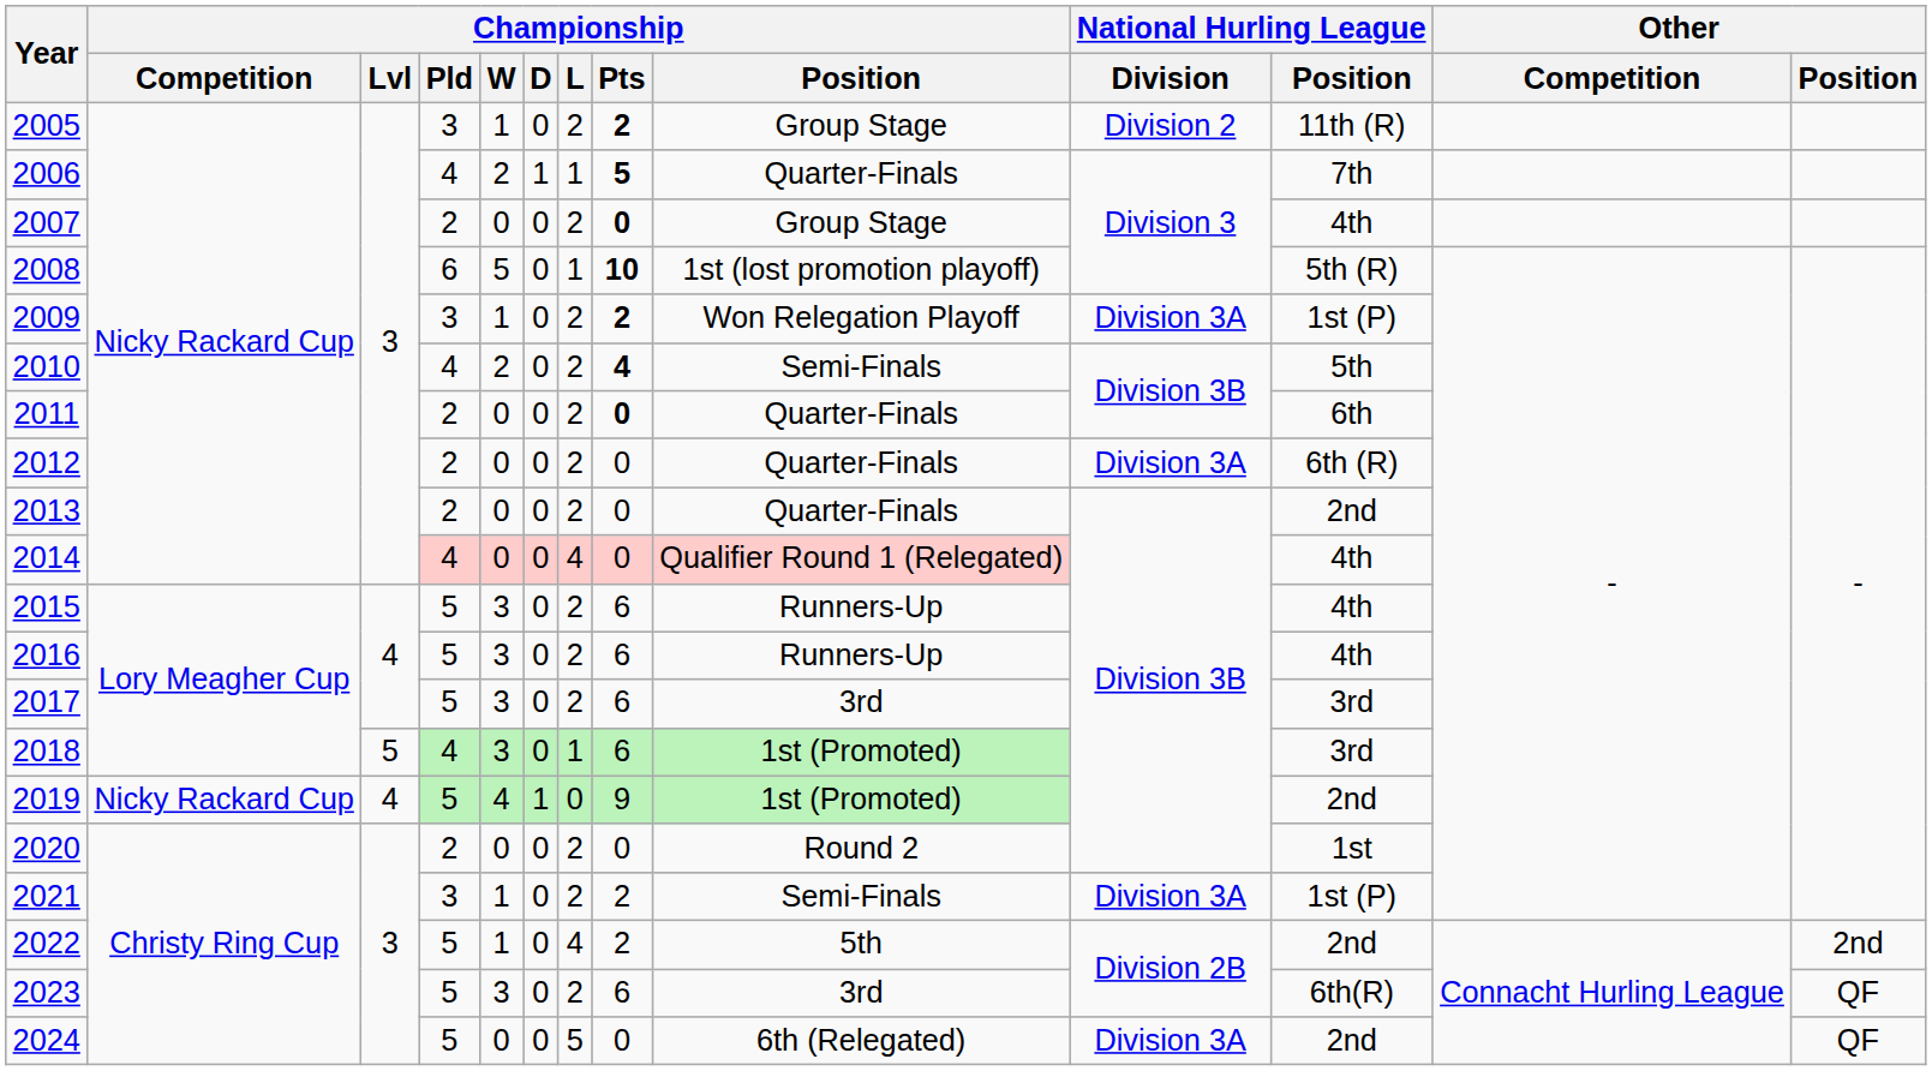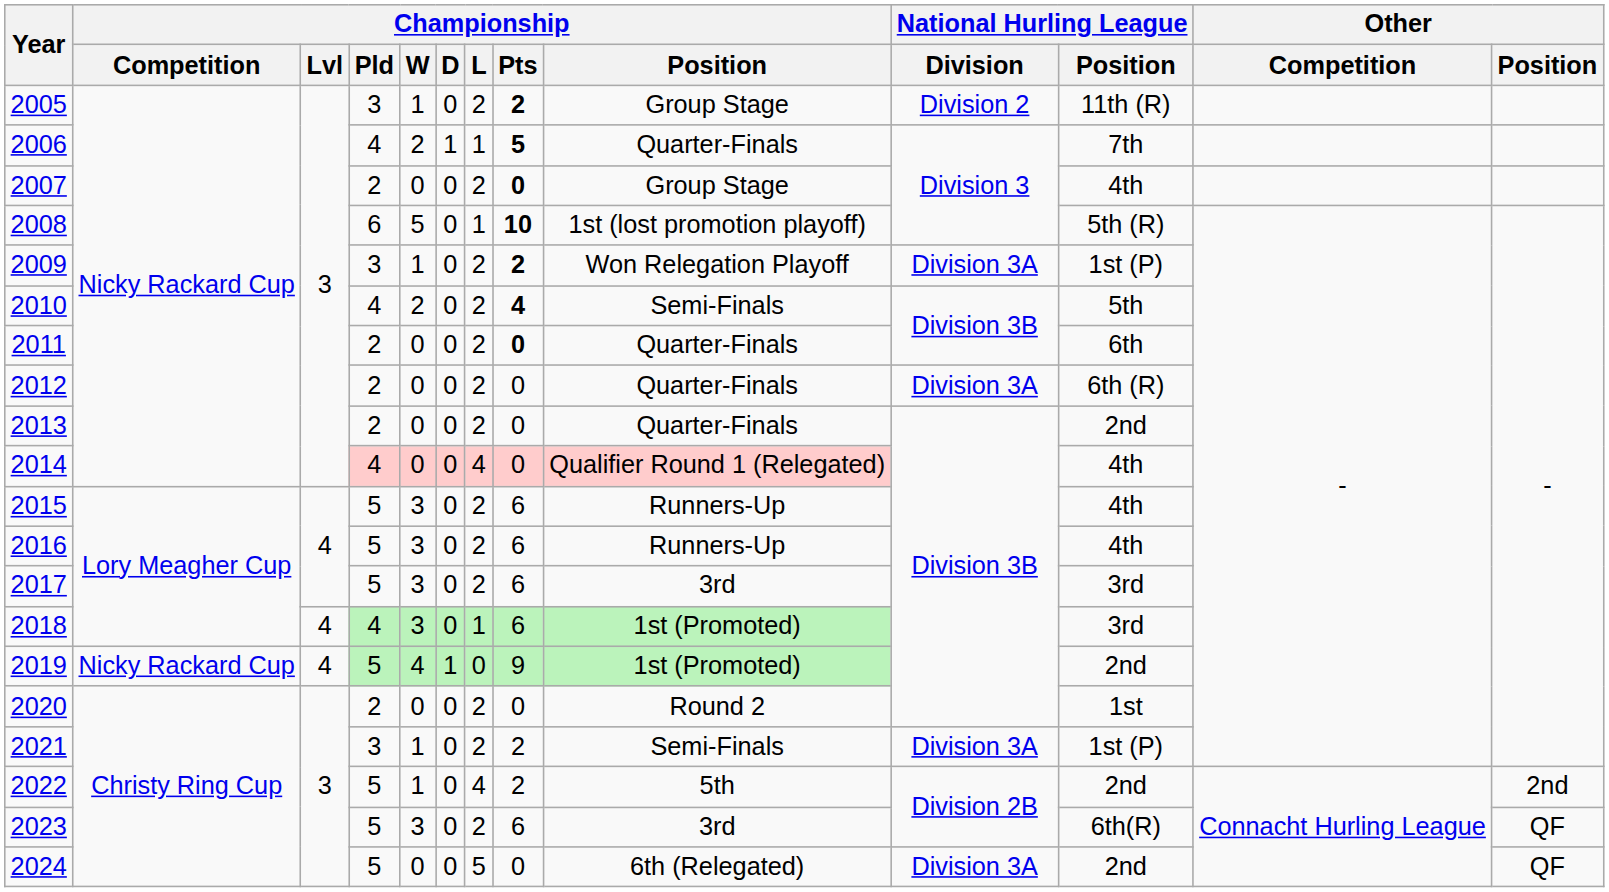 <table class="wikitable" style="text-align:center">
 <tr>
 <th rowspan="2">Year</th>
 <th colspan="8"><a href='#'>Championship</a></th>
 <th colspan="2"><a href='#'>National Hurling League</a></th>
 <th colspan="2">Other</th>
 </tr>
 <tr>
 <th>Competition</th>
 <th>Lvl</th>
 <th>Pld</th>
 <th>W</th>
 <th>D</th>
 <th>L</th>
 <th>Pts</th>
 <th>Position</th>
 <th>Division</th>
 <th>Position</th>
 <th>Competition</th>
 <th>Position</th>
 </tr>
 <tr>
 <td><a href='#'>2005</a></td>
 <td rowspan="10"><a href='#'>Nicky Rackard Cup</a></td>
 <td rowspan="10">3</td>
 <td>3</td>
 <td>1</td>
 <td>0</td>
 <td>2</td>
 <td><strong>2</strong></td>
 <td>Group Stage</td>
 <td><a href='#'>Division 2</a></td>
 <td>11th (R)</td>
 <td></td>
 <td></td>
 </tr>
 <tr>
 <td><a href='#'>2006</a></td>
 <td>4</td>
 <td>2</td>
 <td>1</td>
 <td>1</td>
 <td><strong>5</strong></td>
 <td>Quarter-Finals</td>
 <td rowspan="3"><a href='#'>Division 3</a></td>
 <td>7th</td>
 <td></td>
 <td></td>
 </tr>
 <tr>
 <td><a href='#'>2007</a></td>
 <td>2</td>
 <td>0</td>
 <td>0</td>
 <td>2</td>
 <td><strong>0</strong></td>
 <td>Group Stage</td>
 <td>4th</td>
 <td></td>
 <td></td>
 </tr>
 <tr>
 <td><a href='#'>2008</a></td>
 <td>6</td>
 <td>5</td>
 <td>0</td>
 <td>1</td>
 <td><strong>10</strong></td>
 <td>1st (lost promotion playoff)</td>
 <td>5th (R)</td>
 <td rowspan="14">-</td>
 <td rowspan="14">-</td>
 </tr>
 <tr>
 <td><a href='#'>2009</a></td>
 <td>3</td>
 <td>1</td>
 <td>0</td>
 <td>2</td>
 <td><strong>2</strong></td>
 <td>Won Relegation Playoff</td>
 <td rowspan="1"><a href='#'>Division 3A</a></td>
 <td>1st (P)</td>
 </tr>
 <tr>
 <td><a href='#'>2010</a></td>
 <td>4</td>
 <td>2</td>
 <td>0</td>
 <td>2</td>
 <td><strong>4</strong></td>
 <td>Semi-Finals</td>
 <td rowspan="2"><a href='#'>Division 3B</a></td>
 <td>5th</td>
 </tr>
 <tr>
 <td><a href='#'>2011</a></td>
 <td>2</td>
 <td>0</td>
 <td>0</td>
 <td>2</td>
 <td><strong>0</strong></td>
 <td>Quarter-Finals</td>
 <td>6th</td>
 </tr>
 <tr>
 <td><a href='#'>2012</a></td>
 <td>2</td>
 <td>0</td>
 <td>0</td>
 <td>2</td>
 <td>0</td>
 <td>Quarter-Finals</td>
 <td><a href='#'>Division 3A</a></td>
 <td>6th (R)</td>
 </tr>
 <tr>
 <td><a href='#'>2013</a></td>
 <td>2</td>
 <td>0</td>
 <td>0</td>
 <td>2</td>
 <td>0</td>
 <td>Quarter-Finals</td>
 <td rowspan="8"><a href='#'>Division 3B</a></td>
 <td>2nd</td>
 </tr>
 <tr>
 <td><a href='#'>2014</a></td>
 <td style="background:#FFCCCC">4</td>
 <td style="background:#FFCCCC">0</td>
 <td style="background:#FFCCCC">0</td>
 <td style="background:#FFCCCC">4</td>
 <td style="background:#FFCCCC">0</td>
 <td style="background:#FFCCCC">Qualifier Round 1 (Relegated)</td>
 <td>4th</td>
 </tr>
 <tr>
 <td><a href='#'>2015</a></td>
 <td rowspan="4"><a href='#'>Lory Meagher Cup</a></td>
 <td rowspan="3">4</td>
 <td>5</td>
 <td>3</td>
 <td>0</td>
 <td>2</td>
 <td>6</td>
 <td>Runners-Up</td>
 <td>4th</td>
 </tr>
 <tr>
 <td><a href='#'>2016</a></td>
 <td>5</td>
 <td>3</td>
 <td>0</td>
 <td>2</td>
 <td>6</td>
 <td>Runners-Up</td>
 <td>4th</td>
 </tr>
 <tr>
 <td><a href='#'>2017</a></td>
 <td>5</td>
 <td>3</td>
 <td>0</td>
 <td>2</td>
 <td>6</td>
 <td>3rd</td>
 <td>3rd</td>
 </tr>
 <tr>
 <td><a href='#'>2018</a></td>
-<td>5</td>
+<td>4</td>
 <td style="background:#BBF3BB">4</td>
 <td style="background:#BBF3BB">3</td>
 <td style="background:#BBF3BB">0</td>
 <td style="background:#BBF3BB">1</td>
 <td style="background:#BBF3BB">6</td>
 <td style="background:#BBF3BB">1st (Promoted)</td>
 <td>3rd</td>
 </tr>
 <tr>
 <td><a href='#'>2019</a></td>
 <td><a href='#'>Nicky Rackard Cup</a></td>
 <td>4</td>
 <td style="background:#BBF3BB">5</td>
 <td style="background:#BBF3BB">4</td>
 <td style="background:#BBF3BB">1</td>
 <td style="background:#BBF3BB">0</td>
 <td style="background:#BBF3BB">9</td>
 <td style="background:#BBF3BB">1st (Promoted)</td>
 <td>2nd</td>
 </tr>
 <tr>
 <td><a href='#'>2020</a></td>
 <td rowspan="5"><a href='#'>Christy Ring Cup</a></td>
 <td rowspan="5">3</td>
 <td>2</td>
 <td>0</td>
 <td>0</td>
 <td>2</td>
 <td>0</td>
 <td>Round 2</td>
 <td>1st</td>
 </tr>
 <tr>
 <td><a href='#'>2021</a></td>
 <td>3</td>
 <td>1</td>
 <td>0</td>
 <td>2</td>
 <td>2</td>
 <td>Semi-Finals</td>
 <td><a href='#'>Division 3A</a></td>
 <td>1st (P)</td>
 </tr>
 <tr>
 <td><a href='#'>2022</a></td>
 <td>5</td>
 <td>1</td>
 <td>0</td>
 <td>4</td>
 <td>2</td>
 <td>5th</td>
 <td rowspan="2"><a href='#'>Division 2B</a></td>
 <td>2nd</td>
 <td rowspan="3"><a href='#'>Connacht Hurling League</a></td>
 <td>2nd</td>
 </tr>
 <tr>
 <td><a href='#'>2023</a></td>
 <td>5</td>
 <td>3</td>
 <td>0</td>
 <td>2</td>
 <td>6</td>
 <td>3rd</td>
 <td>6th(R)</td>
 <td>QF</td>
 </tr>
 <tr>
 <td><a href='#'>2024</a></td>
 <td>5</td>
 <td>0</td>
 <td>0</td>
 <td>5</td>
 <td>0</td>
 <td>6th (Relegated)</td>
 <td rowspan="1"><a href='#'>Division 3A</a></td>
 <td>2nd</td>
 <td>QF</td>
 </tr>
 </table>
